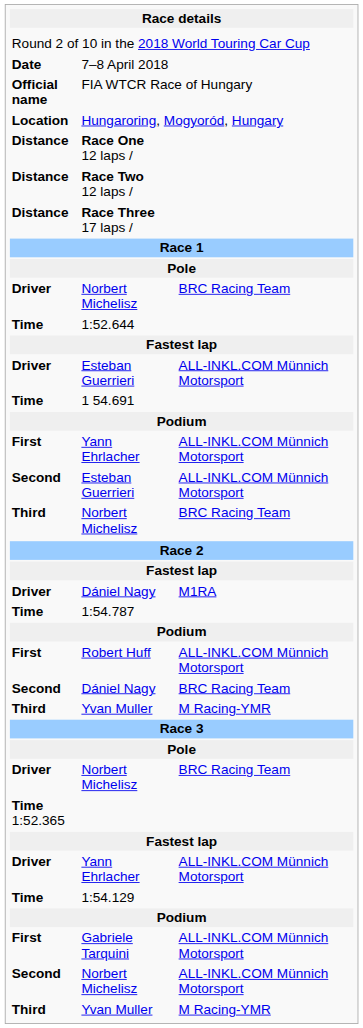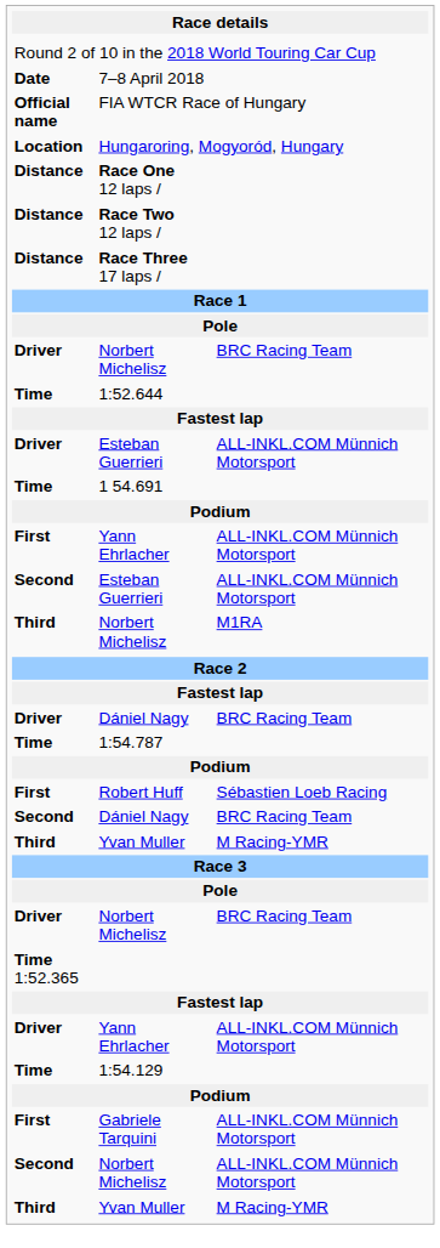 <table class="infobox" align="right" cellpadding="2" style="float:right; width: 26em; ">
 <tr>
 <th colspan="3" bgcolor="#efefef">Race details</th>
 </tr>
 <tr>
 <td colspan="3" style="text-align:center;"></td>
 </tr>
 <tr>
 <td colspan=3>Round 2 of 10 in the <a href='#'>2018 World Touring Car Cup</a></td>
 </tr>
 <tr>
 <td style="width: 20%;"><strong>Date</strong></td>
 <td>7–8 April 2018</td>
 </tr>
 <tr>
 <td><strong>Official name</strong></td>
 <td colspan=2>FIA WTCR Race of Hungary</td>
 </tr>
 <tr>
 <td><strong>Location</strong></td>
 <td colspan=2><a href='#'>Hungaroring</a>, <a href='#'>Mogyoród</a>, <a href='#'>Hungary</a></td>
 </tr>
 <tr>
 <td><strong>Distance</strong></td>
 <td colspan=2><strong>Race One</strong><br>12 laps  / </td>
 </tr>
 <tr>
 <td><strong>Distance</strong></td>
 <td colspan=2><strong>Race Two</strong><br>12 laps  / </td>
 </tr>
 <tr>
 <td><strong>Distance</strong></td>
 <td colspan=2><strong>Race Three</strong><br>17 laps  / </td>
 </tr>
 <tr>
 <td colspan=3 style="text-align:center; background-color:#99ccff"><strong>Race 1</strong></td>
 </tr>
 <tr>
 <th colspan=3 bgcolor="#efefef">Pole</th>
 </tr>
 <tr>
 <td><strong>Driver</strong></td>
 <td> <a href='#'>Norbert Michelisz</a></td>
 <td> <a href='#'>BRC Racing Team</a></td>
 </tr>
 <tr>
 <td><strong>Time</strong></td>
 <td>1:52.644</td>
 </tr>
 <tr>
 <th colspan=3 bgcolor="#efefef">Fastest lap</th>
 </tr>
 <tr>
 <td><strong>Driver</strong></td>
 <td> <a href='#'>Esteban Guerrieri</a></td>
 <td> <a href='#'>ALL-INKL.COM Münnich Motorsport</a></td>
 </tr>
 <tr>
 <td><strong>Time</strong></td>
 <td colspan=2>1 54.691</td>
 </tr>
 <tr>
 <th colspan=3 bgcolor="#efefef">Podium</th>
 </tr>
 <tr>
 <td><strong>First</strong></td>
 <td> <a href='#'>Yann Ehrlacher</a></td>
 <td> <a href='#'>ALL-INKL.COM Münnich Motorsport</a></td>
 </tr>
 <tr>
 <td><strong>Second</strong></td>
 <td> <a href='#'>Esteban Guerrieri</a></td>
 <td> <a href='#'>ALL-INKL.COM Münnich Motorsport</a></td>
 </tr>
 <tr>
 <td><strong>Third</strong></td>
 <td> <a href='#'>Norbert Michelisz</a></td>
-<td> <a href='#'>BRC Racing Team</a></td>
+<td> <a href='#'>M1RA</a></td>
 </tr>
 <tr>
 </tr>
 <tr>
 <td colspan=3 style="text-align:center; background-color:#99ccff"><strong>Race 2</strong></td>
 </tr>
 <tr>
 <th colspan=3 bgcolor="#efefef">Fastest lap</th>
 </tr>
 <tr>
 <td><strong>Driver</strong></td>
 <td> <a href='#'>Dániel Nagy</a></td>
-<td> <a href='#'>M1RA</a></td>
+<td> <a href='#'>BRC Racing Team</a></td>
 </tr>
 <tr>
 <td><strong>Time</strong></td>
 <td colspan=2>1:54.787</td>
 </tr>
 <tr>
 <th colspan=3 bgcolor="#efefef">Podium</th>
 </tr>
 <tr>
 <td><strong>First</strong></td>
 <td> <a href='#'>Robert Huff</a></td>
-<td> <a href='#'>ALL-INKL.COM Münnich Motorsport</a></td>
+<td> <a href='#'>Sébastien Loeb Racing</a></td>
 </tr>
 <tr>
 <td><strong>Second</strong></td>
 <td> <a href='#'>Dániel Nagy</a></td>
 <td> <a href='#'>BRC Racing Team</a></td>
 </tr>
 <tr>
 <td><strong>Third</strong></td>
 <td> <a href='#'>Yvan Muller</a></td>
 <td> <a href='#'>M Racing-YMR</a></td>
 </tr>
 <tr>
 <td colspan=3 style="text-align:center; background-color:#99ccff"><strong>Race 3</strong></td>
 </tr>
 <tr>
 <th colspan=3 bgcolor="#efefef">Pole</th>
 </tr>
 <tr>
 <td><strong>Driver</strong></td>
 <td> <a href='#'>Norbert Michelisz</a></td>
 <td> <a href='#'>BRC Racing Team</a></td>
 </tr>
 <tr>
 <td><strong>Time</strong> 1:52.365</td>
 </tr>
 <tr>
 <th colspan=3 bgcolor="#efefef">Fastest lap</th>
 </tr>
 <tr>
 <td><strong>Driver</strong></td>
 <td> <a href='#'>Yann Ehrlacher</a></td>
 <td> <a href='#'>ALL-INKL.COM Münnich Motorsport</a></td>
 </tr>
 <tr>
 <td><strong>Time</strong></td>
 <td colspan=2>1:54.129</td>
 </tr>
 <tr>
 <th colspan=3 bgcolor="#efefef">Podium</th>
 </tr>
 <tr>
 <td><strong>First</strong></td>
 <td> <a href='#'>Gabriele Tarquini</a></td>
 <td> <a href='#'>ALL-INKL.COM Münnich Motorsport</a></td>
 </tr>
 <tr>
 <td><strong>Second</strong></td>
 <td> <a href='#'>Norbert Michelisz</a></td>
 <td> <a href='#'>ALL-INKL.COM Münnich Motorsport</a></td>
 </tr>
 <tr>
 <td><strong>Third</strong></td>
 <td> <a href='#'>Yvan Muller</a></td>
 <td> <a href='#'>M Racing-YMR</a></td>
 </tr>
 </table>
